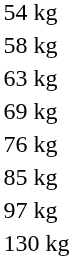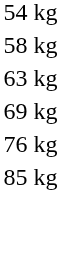 <table>
 <tr>
 <td>54 kg</td>
 <td></td>
 <td></td>
 <td></td>
 </tr>
 <tr>
 <td>58 kg</td>
 <td></td>
 <td></td>
 <td></td>
 </tr>
 <tr>
 <td>63 kg</td>
 <td></td>
 <td></td>
 <td></td>
 </tr>
 <tr>
 <td>69 kg</td>
 <td></td>
 <td></td>
 <td></td>
 </tr>
 <tr>
 <td>76 kg</td>
 <td></td>
 <td></td>
 <td></td>
 </tr>
 <tr>
 <td>85 kg</td>
 <td></td>
 <td></td>
 <td></td>
 </tr>
-<tr>
-<td>97 kg</td>
-<td></td>
-<td></td>
-<td></td>
-</tr>
-<tr>
-<td>130 kg</td>
-<td></td>
-<td></td>
-<td></td>
-</tr>
 </table>
